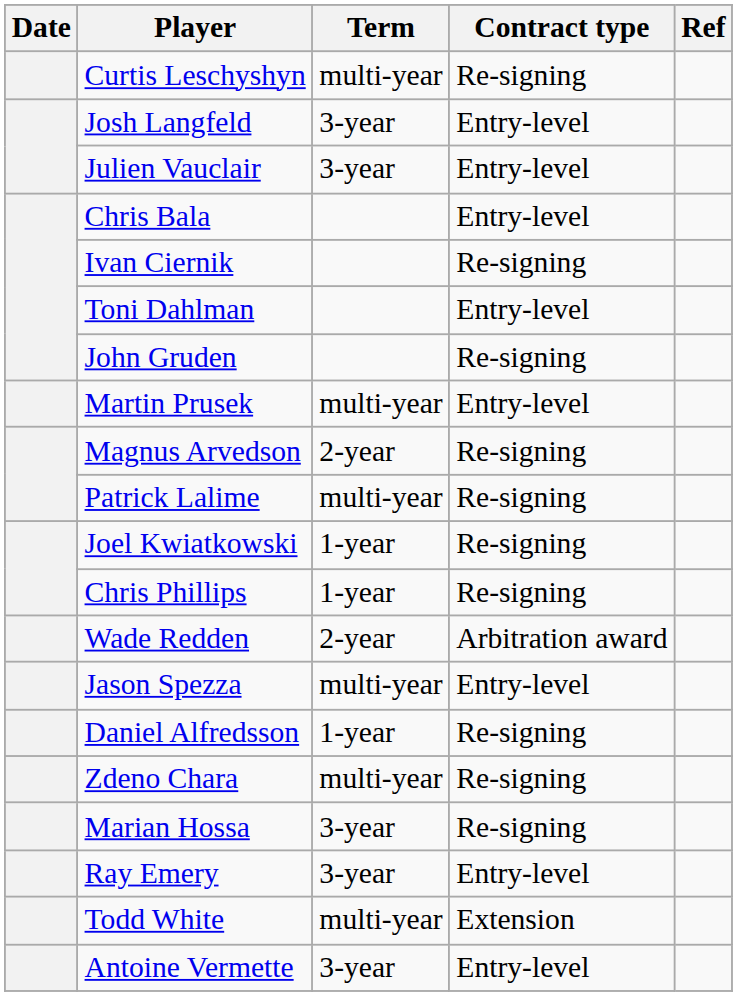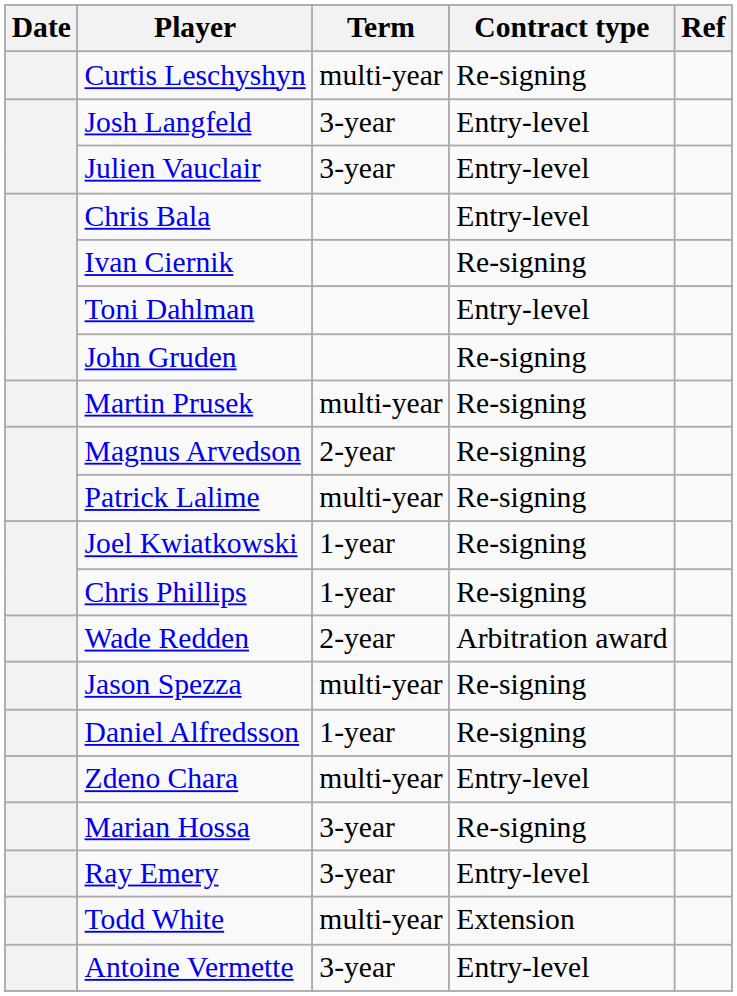 <table class="wikitable plainrowheaders">
 <tr style="background:#ddd; text-align:center;">
 <th>Date</th>
 <th>Player</th>
 <th>Term</th>
 <th>Contract type</th>
 <th>Ref</th>
 </tr>
 <tr>
 <th scope="row"></th>
 <td><a href='#'>Curtis Leschyshyn</a></td>
 <td>multi-year</td>
 <td>Re-signing</td>
 <td></td>
 </tr>
 <tr>
 <th scope="row" rowspan=2></th>
 <td><a href='#'>Josh Langfeld</a></td>
 <td>3-year</td>
 <td>Entry-level</td>
 <td></td>
 </tr>
 <tr>
 <td><a href='#'>Julien Vauclair</a></td>
 <td>3-year</td>
 <td>Entry-level</td>
 <td></td>
 </tr>
 <tr>
 <th scope="row" rowspan=4></th>
 <td><a href='#'>Chris Bala</a></td>
 <td></td>
 <td>Entry-level</td>
 <td></td>
 </tr>
 <tr>
 <td><a href='#'>Ivan Ciernik</a></td>
 <td></td>
 <td>Re-signing</td>
 <td></td>
 </tr>
 <tr>
 <td><a href='#'>Toni Dahlman</a></td>
 <td></td>
 <td>Entry-level</td>
 <td></td>
 </tr>
 <tr>
 <td><a href='#'>John Gruden</a></td>
 <td></td>
 <td>Re-signing</td>
 <td></td>
 </tr>
 <tr>
 <th scope="row"></th>
 <td><a href='#'>Martin Prusek</a></td>
 <td>multi-year</td>
-<td>Entry-level</td>
+<td>Re-signing</td>
 <td></td>
 </tr>
 <tr>
 <th scope="row" rowspan=2></th>
 <td><a href='#'>Magnus Arvedson</a></td>
 <td>2-year</td>
 <td>Re-signing</td>
 <td></td>
 </tr>
 <tr>
 <td><a href='#'>Patrick Lalime</a></td>
 <td>multi-year</td>
 <td>Re-signing</td>
 <td></td>
 </tr>
 <tr>
 <th scope="row" rowspan=2></th>
 <td><a href='#'>Joel Kwiatkowski</a></td>
 <td>1-year</td>
 <td>Re-signing</td>
 <td></td>
 </tr>
 <tr>
 <td><a href='#'>Chris Phillips</a></td>
 <td>1-year</td>
 <td>Re-signing</td>
 <td></td>
 </tr>
 <tr>
 <th scope="row"></th>
 <td><a href='#'>Wade Redden</a></td>
 <td>2-year</td>
 <td>Arbitration award</td>
 <td></td>
 </tr>
 <tr>
 <th scope="row"></th>
 <td><a href='#'>Jason Spezza</a></td>
 <td>multi-year</td>
-<td>Entry-level</td>
+<td>Re-signing</td>
 <td></td>
 </tr>
 <tr>
 <th scope="row"></th>
 <td><a href='#'>Daniel Alfredsson</a></td>
 <td>1-year</td>
 <td>Re-signing</td>
 <td></td>
 </tr>
 <tr>
 <th scope="row"></th>
 <td><a href='#'>Zdeno Chara</a></td>
 <td>multi-year</td>
-<td>Re-signing</td>
+<td>Entry-level</td>
 <td></td>
 </tr>
 <tr>
 <th scope="row"></th>
 <td><a href='#'>Marian Hossa</a></td>
 <td>3-year</td>
 <td>Re-signing</td>
 <td></td>
 </tr>
 <tr>
 <th scope="row"></th>
 <td><a href='#'>Ray Emery</a></td>
 <td>3-year</td>
 <td>Entry-level</td>
 <td></td>
 </tr>
 <tr>
 <th scope="row"></th>
 <td><a href='#'>Todd White</a></td>
 <td>multi-year</td>
 <td>Extension</td>
 <td></td>
 </tr>
 <tr>
 <th scope="row"></th>
 <td><a href='#'>Antoine Vermette</a></td>
 <td>3-year</td>
 <td>Entry-level</td>
 <td></td>
 </tr>
 </table>
